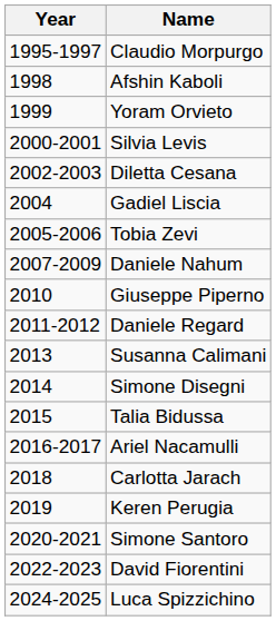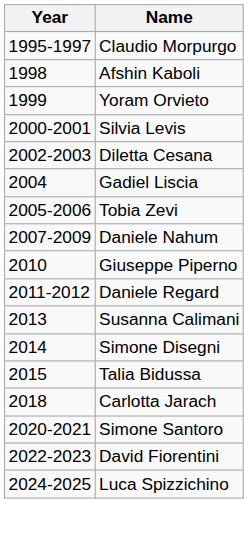 <table class="wikitable">
 <tr>
 <th>Year</th>
 <th>Name</th>
 </tr>
 <tr>
 <td>1995-1997</td>
 <td>Claudio Morpurgo</td>
 </tr>
 <tr>
 <td>1998</td>
 <td>Afshin Kaboli</td>
 </tr>
 <tr>
 <td>1999</td>
 <td>Yoram Orvieto</td>
 </tr>
 <tr>
 <td>2000-2001</td>
 <td>Silvia Levis</td>
 </tr>
 <tr>
 <td>2002-2003</td>
 <td>Diletta Cesana</td>
 </tr>
 <tr>
 <td>2004</td>
 <td>Gadiel Liscia</td>
 </tr>
 <tr>
 <td>2005-2006</td>
 <td>Tobia Zevi</td>
 </tr>
 <tr>
 <td>2007-2009</td>
 <td>Daniele Nahum</td>
 </tr>
 <tr>
 <td>2010</td>
 <td>Giuseppe Piperno</td>
 </tr>
 <tr>
 <td>2011-2012</td>
 <td>Daniele Regard</td>
 </tr>
 <tr>
 <td>2013</td>
 <td>Susanna Calimani</td>
 </tr>
 <tr>
 <td>2014</td>
 <td>Simone Disegni</td>
 </tr>
 <tr>
 <td>2015</td>
 <td>Talia Bidussa</td>
 </tr>
 <tr>
-<td>2016-2017</td>
-<td>Ariel Nacamulli</td>
-</tr>
-<tr>
 <td>2018</td>
 <td>Carlotta Jarach</td>
-</tr>
-<tr>
-<td>2019</td>
-<td>Keren Perugia</td>
 </tr>
 <tr>
 <td>2020-2021</td>
 <td>Simone Santoro</td>
 </tr>
 <tr>
 <td>2022-2023</td>
 <td>David Fiorentini</td>
 </tr>
 <tr>
 <td>2024-2025</td>
 <td>Luca Spizzichino</td>
 </tr>
 </table>
